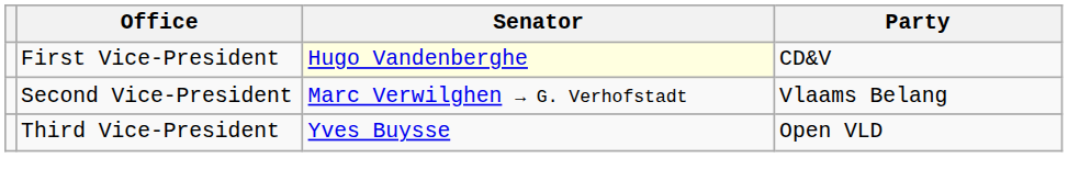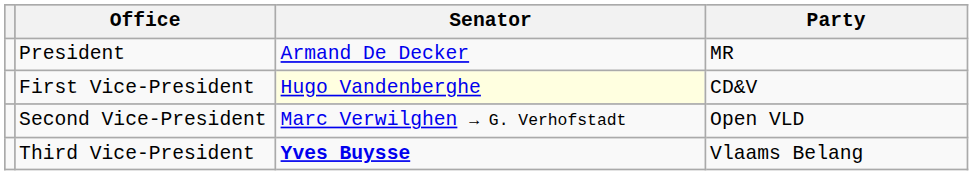 <table class="sortable wikitable" style="text-align:left; font-size:90%">
 <tr>
 <th></th>
 <th width="150">Office</th>
 <th width="250">Senator</th>
 <th width="150">Party</th>
+</tr>
+<tr>
+<td></td>
+<td>President</td>
+<td align=left><a href='#'>Armand De Decker</a></td>
+<td>MR</td>
 </tr>
 <tr>
 <td></td>
 <td>First Vice-President</td>
 <td style="background: lightyellow;"><a href='#'>Hugo Vandenberghe</a></td>
 <td>CD&V</td>
 </tr>
 <tr>
 <td></td>
 <td>Second Vice-President</td>
 <td><a href='#'>Marc Verwilghen</a> <small>→ G. Verhofstadt</small></td>
-<td>Vlaams Belang</td>
+<td>Open VLD</td>
 </tr>
 <tr>
 <td></td>
 <td>Third Vice-President</td>
-<td><a href='#'>Yves Buysse</a></td>
-<td>Open VLD</td>
+<td><strong><a href='#'>Yves Buysse</a></strong></td>
+<td>Vlaams Belang</td>
 </tr>
 </table>
